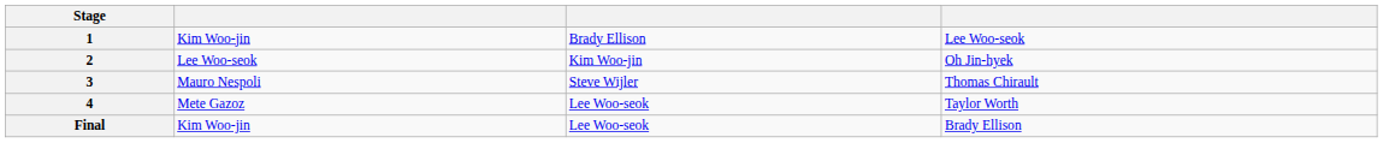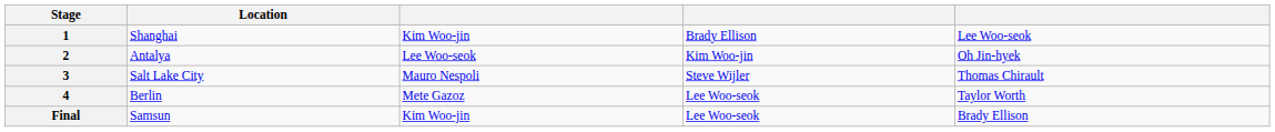 <table class="wikitable" style="width:100%">
 <tr>
 <th>Stage</th>
+<th>Location</th>
 <th></th>
 <th></th>
 <th></th>
 </tr>
 <tr>
 <th>1</th>
+<td> <a href='#'>Shanghai</a></td>
 <td> <a href='#'>Kim Woo-jin</a></td>
 <td> <a href='#'>Brady Ellison</a></td>
 <td> <a href='#'>Lee Woo-seok</a></td>
 </tr>
 <tr>
 <th>2</th>
+<td> <a href='#'>Antalya</a></td>
 <td> <a href='#'>Lee Woo-seok</a></td>
 <td> <a href='#'>Kim Woo-jin</a></td>
 <td> <a href='#'>Oh Jin-hyek</a></td>
 </tr>
 <tr>
 <th>3</th>
+<td> <a href='#'>Salt Lake City</a></td>
 <td> <a href='#'>Mauro Nespoli</a></td>
 <td> <a href='#'>Steve Wijler</a></td>
 <td> <a href='#'>Thomas Chirault</a></td>
 </tr>
 <tr>
 <th>4</th>
+<td> <a href='#'>Berlin</a></td>
 <td> <a href='#'>Mete Gazoz</a></td>
 <td> <a href='#'>Lee Woo-seok</a></td>
 <td> <a href='#'>Taylor Worth</a></td>
 </tr>
 <tr>
 <th>Final</th>
+<td> <a href='#'>Samsun</a></td>
 <td> <a href='#'>Kim Woo-jin</a></td>
 <td> <a href='#'>Lee Woo-seok</a></td>
 <td> <a href='#'>Brady Ellison</a></td>
 </tr>
 </table>
